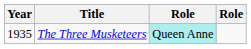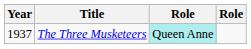 <table class="wikitable sortable">
 <tr>
 <th>Year</th>
 <th>Title</th>
 <th>Role</th>
 <th>Role</th>
 </tr>
 <tr>
-<td>1935</td>
+<td>1937</td>
 <td><em><a href='#'>The Three Musketeers</a></em></td>
 <td style="background: paleturquoise;">Queen Anne</td>
 <td></td>
 </tr>
 </table>
